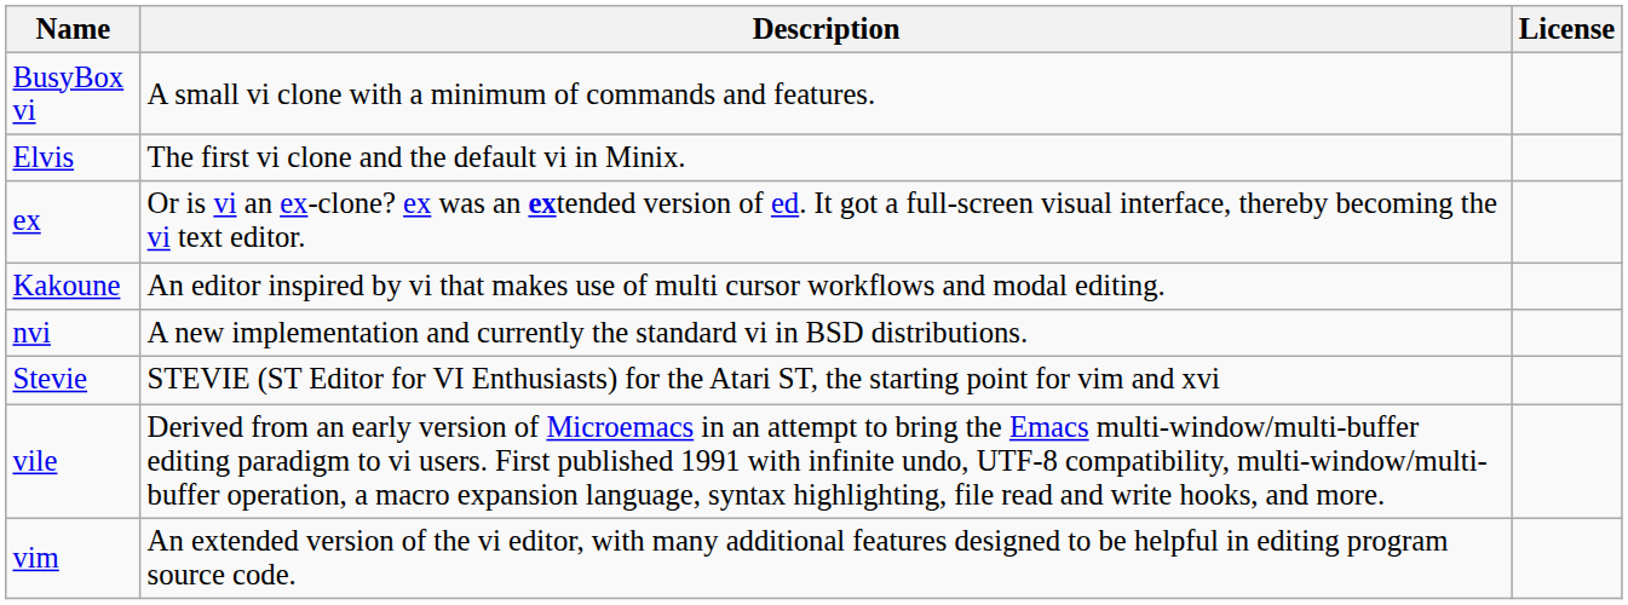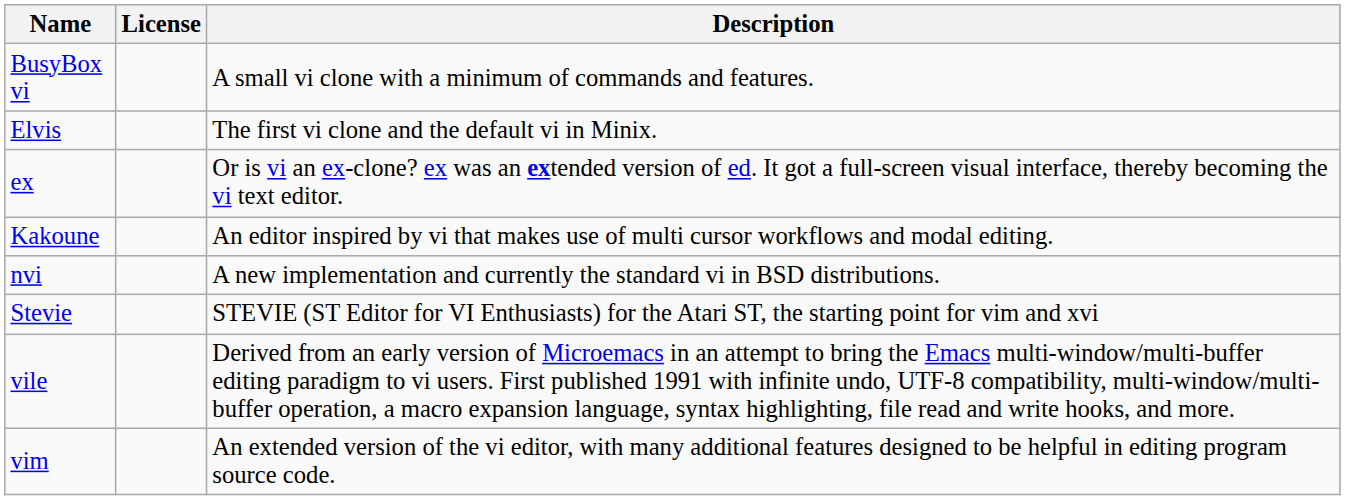 <table class="wikitable sortable">
 <tr>
 <th>Name</th>
+<th>License</th>
 <th>Description</th>
-<th>License</th>
 </tr>
 <tr>
 <td><a href='#'>BusyBox vi</a></td>
+<td></td>
 <td>A small vi clone with a minimum of commands and features.</td>
-<td></td>
 </tr>
 <tr>
 <td><a href='#'>Elvis</a></td>
+<td></td>
 <td>The first vi clone and the default vi in Minix.</td>
-<td></td>
 </tr>
 <tr>
 <td><a href='#'>ex</a></td>
+<td></td>
 <td>Or is <a href='#'>vi</a> an <a href='#'>ex</a>-clone? <a href='#'>ex</a> was an <strong><a href='#'>ex</a></strong>tended version of <a href='#'>ed</a>. It got a full-screen visual interface, thereby becoming the <a href='#'>vi</a> text editor.</td>
-<td></td>
 </tr>
 <tr>
 <td><a href='#'>Kakoune</a></td>
+<td></td>
 <td>An editor inspired by vi that makes use of multi cursor workflows and modal editing.</td>
-<td></td>
 </tr>
 <tr>
 <td><a href='#'>nvi</a></td>
+<td></td>
 <td>A new implementation and currently the standard vi in BSD distributions.</td>
-<td></td>
 </tr>
 <tr>
 <td><a href='#'>Stevie</a></td>
+<td></td>
 <td>STEVIE (ST Editor for VI Enthusiasts) for the Atari ST, the starting point for vim and xvi</td>
-<td></td>
 </tr>
 <tr>
 <td><a href='#'>vile</a></td>
+<td></td>
 <td>Derived from an early version of <a href='#'>Microemacs</a> in an attempt to bring the <a href='#'>Emacs</a> multi-window/multi-buffer editing paradigm to vi users. First published 1991 with infinite undo, UTF-8 compatibility, multi-window/multi-buffer operation, a macro expansion language, syntax highlighting, file read and write hooks, and more.</td>
-<td></td>
 </tr>
 <tr>
 <td><a href='#'>vim</a></td>
+<td></td>
 <td>An extended version of the vi editor, with many additional features designed to be helpful in editing program source code.</td>
-<td></td>
 </tr>
 </table>
